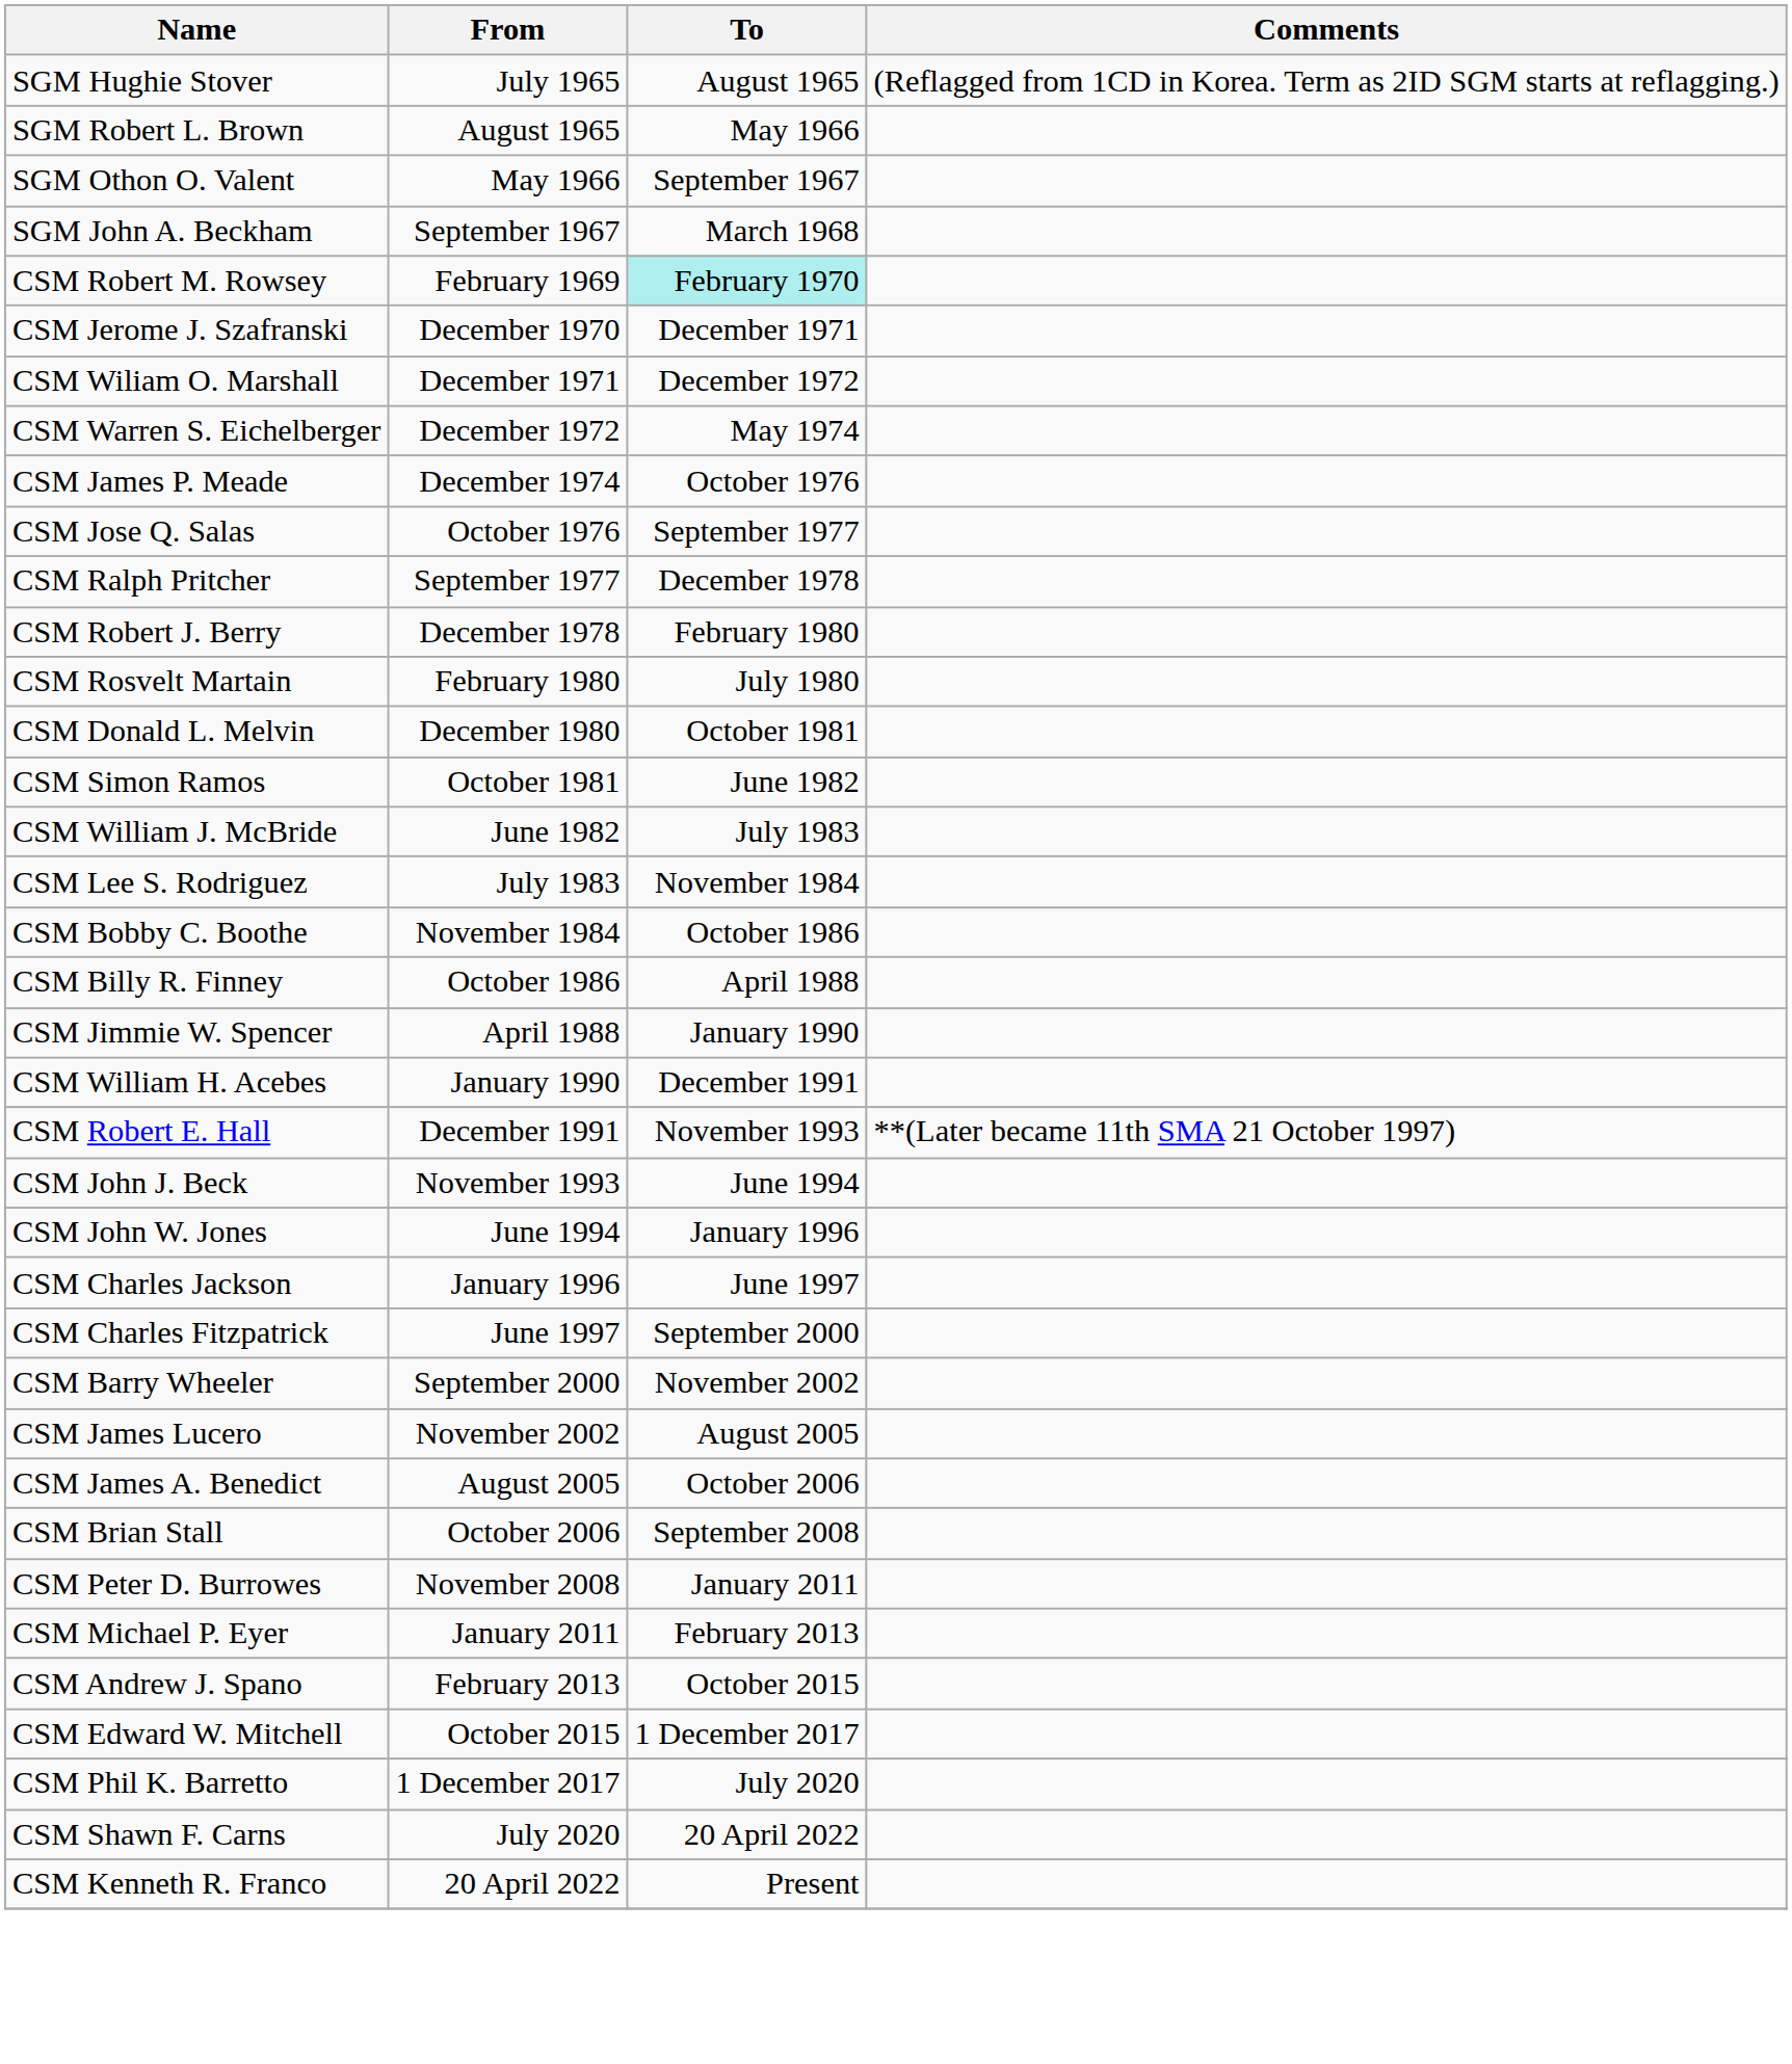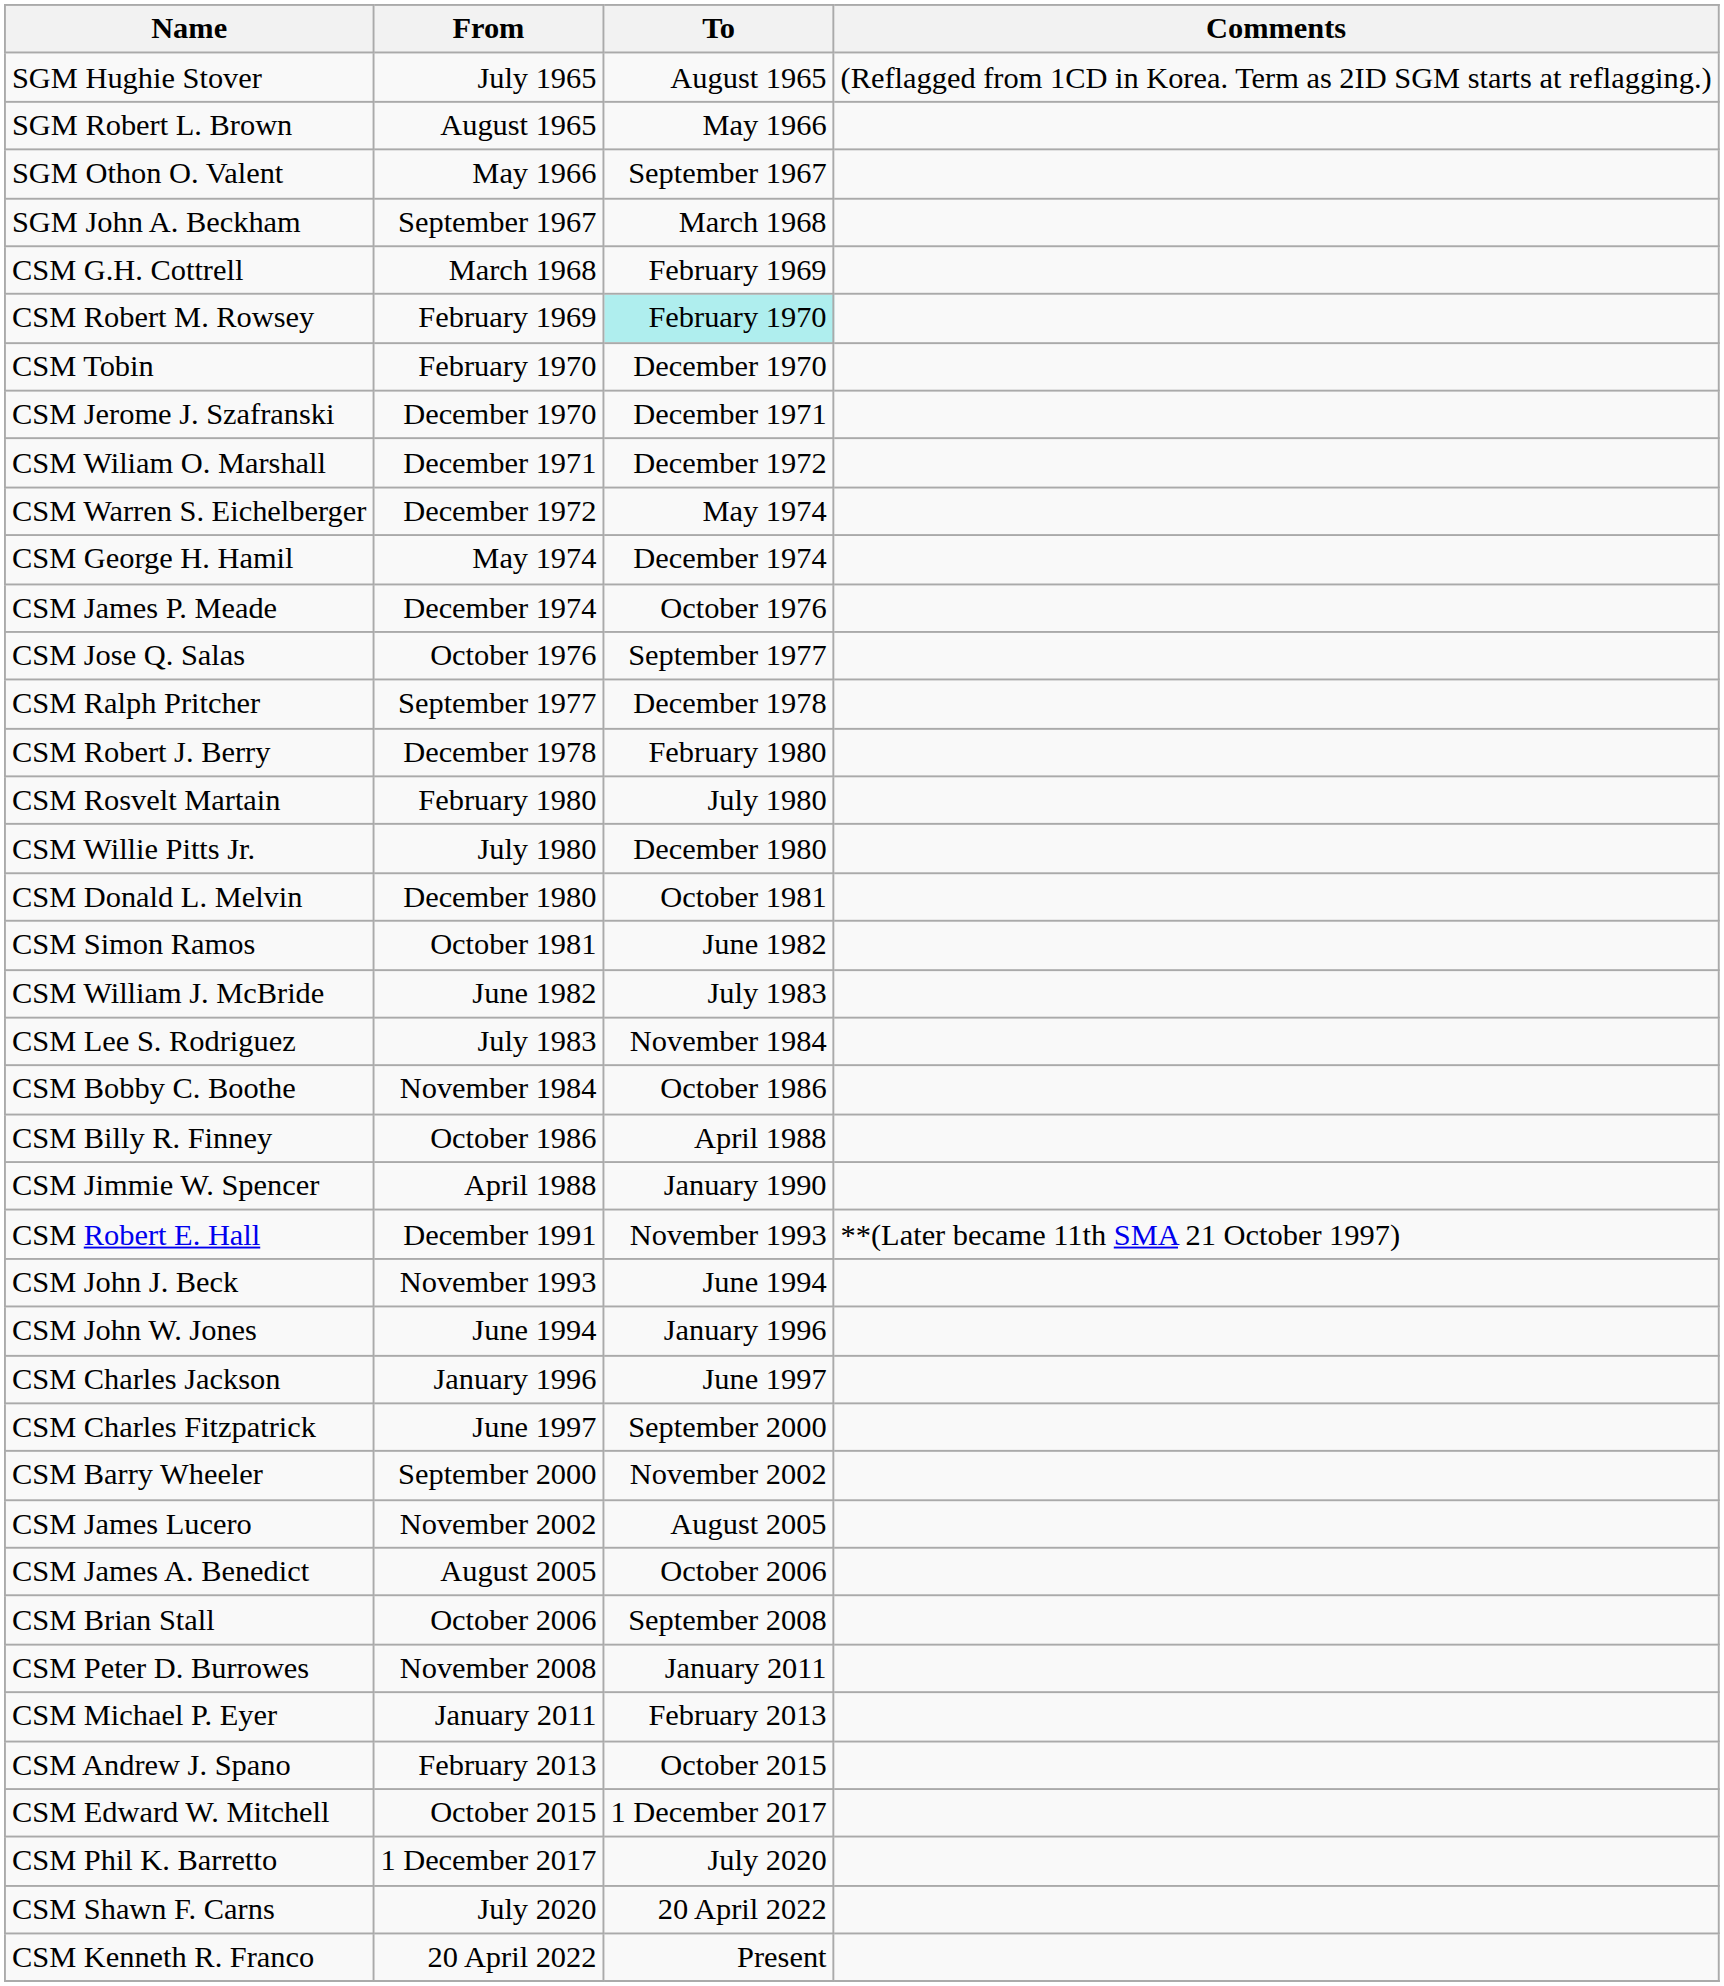 <table class="wikitable">
 <tr>
 <th>Name</th>
 <th>From</th>
 <th>To</th>
 <th>Comments</th>
 </tr>
 <tr>
 <td>SGM Hughie Stover</td>
 <td style="text-align:right;">July 1965</td>
 <td style="text-align:right;">August 1965</td>
 <td>(Reflagged from 1CD in Korea. Term as 2ID SGM starts at reflagging.)</td>
 </tr>
 <tr>
 <td>SGM Robert L. Brown</td>
 <td style="text-align:right;">August 1965</td>
 <td style="text-align:right;">May 1966</td>
 <td></td>
 </tr>
 <tr>
 <td>SGM Othon O. Valent</td>
 <td style="text-align:right;">May 1966</td>
 <td style="text-align:right;">September 1967</td>
 <td></td>
 </tr>
 <tr>
 <td>SGM John A. Beckham</td>
 <td style="text-align:right;">September 1967</td>
 <td style="text-align:right;">March 1968</td>
 <td></td>
 </tr>
 <tr>
+<td>CSM G.H. Cottrell</td>
+<td style="text-align:right;">March 1968</td>
+<td style="text-align:right;">February 1969</td>
+<td></td>
+</tr>
+<tr>
 <td>CSM Robert M. Rowsey</td>
 <td style="text-align:right;">February 1969</td>
 <td style="background: paleturquoise; text-align:right;">February 1970</td>
+<td></td>
+</tr>
+<tr>
+<td>CSM Tobin</td>
+<td style="text-align:right;">February 1970</td>
+<td style="text-align:right;">December 1970</td>
 <td></td>
 </tr>
 <tr>
 <td>CSM Jerome J. Szafranski</td>
 <td style="text-align:right;">December 1970</td>
 <td style="text-align:right;">December 1971</td>
 <td></td>
 </tr>
 <tr>
 <td>CSM Wiliam O. Marshall</td>
 <td style="text-align:right;">December 1971</td>
 <td style="text-align:right;">December 1972</td>
 <td></td>
 </tr>
 <tr>
 <td>CSM Warren S. Eichelberger</td>
 <td style="text-align:right;">December 1972</td>
 <td style="text-align:right;">May 1974</td>
+<td></td>
+</tr>
+<tr>
+<td>CSM George H. Hamil</td>
+<td style="text-align:right;">May 1974</td>
+<td style="text-align:right;">December 1974</td>
 <td></td>
 </tr>
 <tr>
 <td>CSM James P. Meade</td>
 <td style="text-align:right;">December 1974</td>
 <td style="text-align:right;">October 1976</td>
 <td></td>
 </tr>
 <tr>
 <td>CSM Jose Q. Salas</td>
 <td style="text-align:right;">October 1976</td>
 <td style="text-align:right;">September 1977</td>
 <td></td>
 </tr>
 <tr>
 <td>CSM Ralph Pritcher</td>
 <td style="text-align:right;">September 1977</td>
 <td style="text-align:right;">December 1978</td>
 <td></td>
 </tr>
 <tr>
 <td>CSM Robert J. Berry</td>
 <td style="text-align:right;">December 1978</td>
 <td style="text-align:right;">February 1980</td>
 <td></td>
 </tr>
 <tr>
 <td>CSM Rosvelt Martain</td>
 <td style="text-align:right;">February 1980</td>
 <td style="text-align:right;">July 1980</td>
+<td></td>
+</tr>
+<tr>
+<td>CSM Willie Pitts Jr.</td>
+<td style="text-align:right;">July 1980</td>
+<td style="text-align:right;">December 1980</td>
 <td></td>
 </tr>
 <tr>
 <td>CSM Donald L. Melvin</td>
 <td style="text-align:right;">December 1980</td>
 <td style="text-align:right;">October 1981</td>
 <td></td>
 </tr>
 <tr>
 <td>CSM Simon Ramos</td>
 <td style="text-align:right;">October 1981</td>
 <td style="text-align:right;">June 1982</td>
 <td></td>
 </tr>
 <tr>
 <td>CSM William J. McBride</td>
 <td style="text-align:right;">June 1982</td>
 <td style="text-align:right;">July 1983</td>
 <td></td>
 </tr>
 <tr>
 <td>CSM Lee S. Rodriguez</td>
 <td style="text-align:right;">July 1983</td>
 <td style="text-align:right;">November 1984</td>
 <td></td>
 </tr>
 <tr>
 <td>CSM Bobby C. Boothe</td>
 <td style="text-align:right;">November 1984</td>
 <td style="text-align:right;">October 1986</td>
 <td></td>
 </tr>
 <tr>
 <td>CSM Billy R. Finney</td>
 <td style="text-align:right;">October 1986</td>
 <td style="text-align:right;">April 1988</td>
 <td></td>
 </tr>
 <tr>
 <td>CSM Jimmie W. Spencer</td>
 <td style="text-align:right;">April 1988</td>
 <td style="text-align:right;">January 1990</td>
-<td></td>
-</tr>
-<tr>
-<td>CSM William H. Acebes</td>
-<td style="text-align:right;">January 1990</td>
-<td style="text-align:right;">December 1991</td>
 <td></td>
 </tr>
 <tr>
 <td>CSM <a href='#'>Robert E. Hall</a></td>
 <td style="text-align:right;">December 1991</td>
 <td style="text-align:right;">November 1993</td>
 <td>**(Later became 11th <a href='#'>SMA</a> 21 October 1997)</td>
 </tr>
 <tr>
 <td>CSM John J. Beck</td>
 <td style="text-align:right;">November 1993</td>
 <td style="text-align:right;">June 1994</td>
 <td></td>
 </tr>
 <tr>
 <td>CSM John W. Jones</td>
 <td style="text-align:right;">June 1994</td>
 <td style="text-align:right;">January 1996</td>
 <td></td>
 </tr>
 <tr>
 <td>CSM Charles Jackson</td>
 <td style="text-align:right;">January 1996</td>
 <td style="text-align:right;">June 1997</td>
 <td></td>
 </tr>
 <tr>
 <td>CSM Charles Fitzpatrick</td>
 <td style="text-align:right;">June 1997</td>
 <td style="text-align:right;">September 2000</td>
 <td></td>
 </tr>
 <tr>
 <td>CSM Barry Wheeler</td>
 <td style="text-align:right;">September 2000</td>
 <td style="text-align:right;">November 2002</td>
 <td></td>
 </tr>
 <tr>
 <td>CSM James Lucero</td>
 <td style="text-align:right;">November 2002</td>
 <td style="text-align:right;">August 2005</td>
 <td></td>
 </tr>
 <tr>
 <td>CSM James A. Benedict</td>
 <td style="text-align:right;">August 2005</td>
 <td style="text-align:right;">October 2006</td>
 <td></td>
 </tr>
 <tr>
 <td>CSM Brian Stall</td>
 <td style="text-align:right;">October 2006</td>
 <td style="text-align:right;">September 2008</td>
 <td></td>
 </tr>
 <tr>
 <td>CSM Peter D. Burrowes</td>
 <td style="text-align:right;">November 2008</td>
 <td style="text-align:right;">January 2011</td>
 <td></td>
 </tr>
 <tr>
 <td>CSM Michael P. Eyer</td>
 <td style="text-align:right;">January 2011</td>
 <td style="text-align:right;">February 2013</td>
 <td></td>
 </tr>
 <tr>
 <td>CSM Andrew J. Spano</td>
 <td style="text-align:right;">February 2013</td>
 <td style="text-align:right;">October 2015</td>
 <td></td>
 </tr>
 <tr>
 <td>CSM Edward W. Mitchell</td>
 <td style="text-align:right;">October 2015</td>
 <td style="text-align:right;">1 December 2017</td>
 <td></td>
 </tr>
 <tr>
 <td>CSM Phil K. Barretto</td>
 <td style="text-align:right;">1 December 2017</td>
 <td style="text-align:right;">July 2020</td>
 <td></td>
 </tr>
 <tr>
 <td>CSM Shawn F. Carns</td>
 <td style="text-align:right;">July 2020</td>
 <td style="text-align:right;">20 April 2022</td>
 <td></td>
 </tr>
 <tr>
 <td>CSM Kenneth R. Franco</td>
 <td style="text-align:right;">20 April 2022</td>
 <td style="text-align:right;">Present</td>
 <td></td>
 </tr>
 <tr>
 </tr>
 </table>
